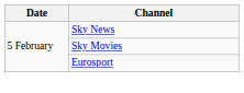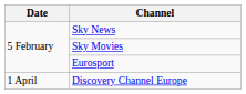 <table class="wikitable">
 <tr>
 <th width=90>Date</th>
 <th width=250>Channel</th>
 </tr>
 <tr>
 <td rowspan=3>5 February</td>
 <td><a href='#'>Sky News</a></td>
 </tr>
 <tr>
 <td><a href='#'>Sky Movies</a></td>
 </tr>
 <tr>
 <td><a href='#'>Eurosport</a></td>
 </tr>
+<tr>
+<td>1 April</td>
+<td><a href='#'>Discovery Channel Europe</a></td>
+</tr>
 </table>
